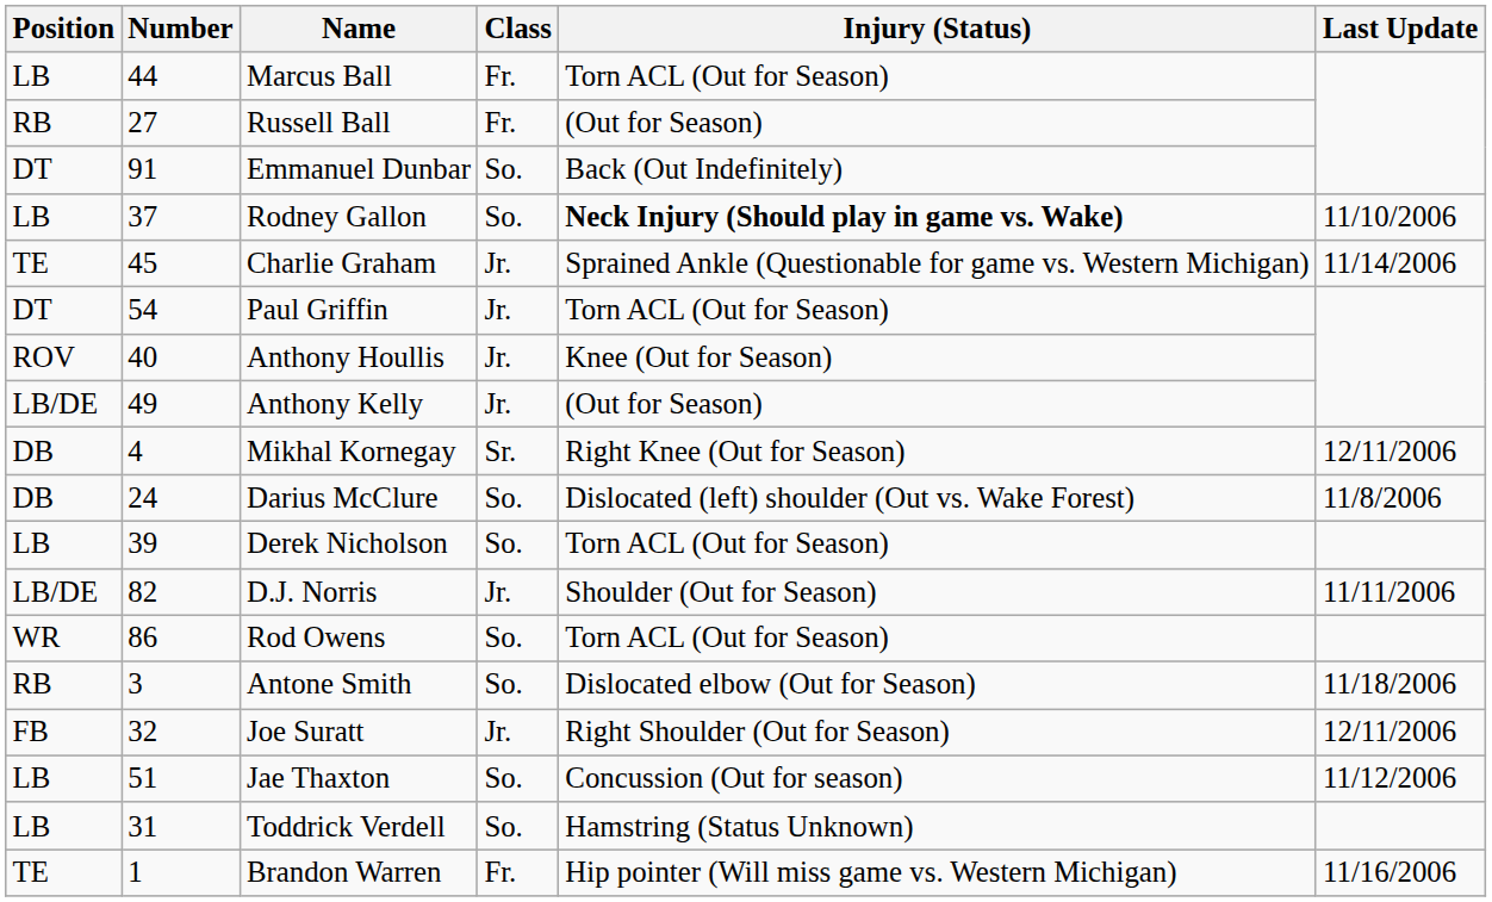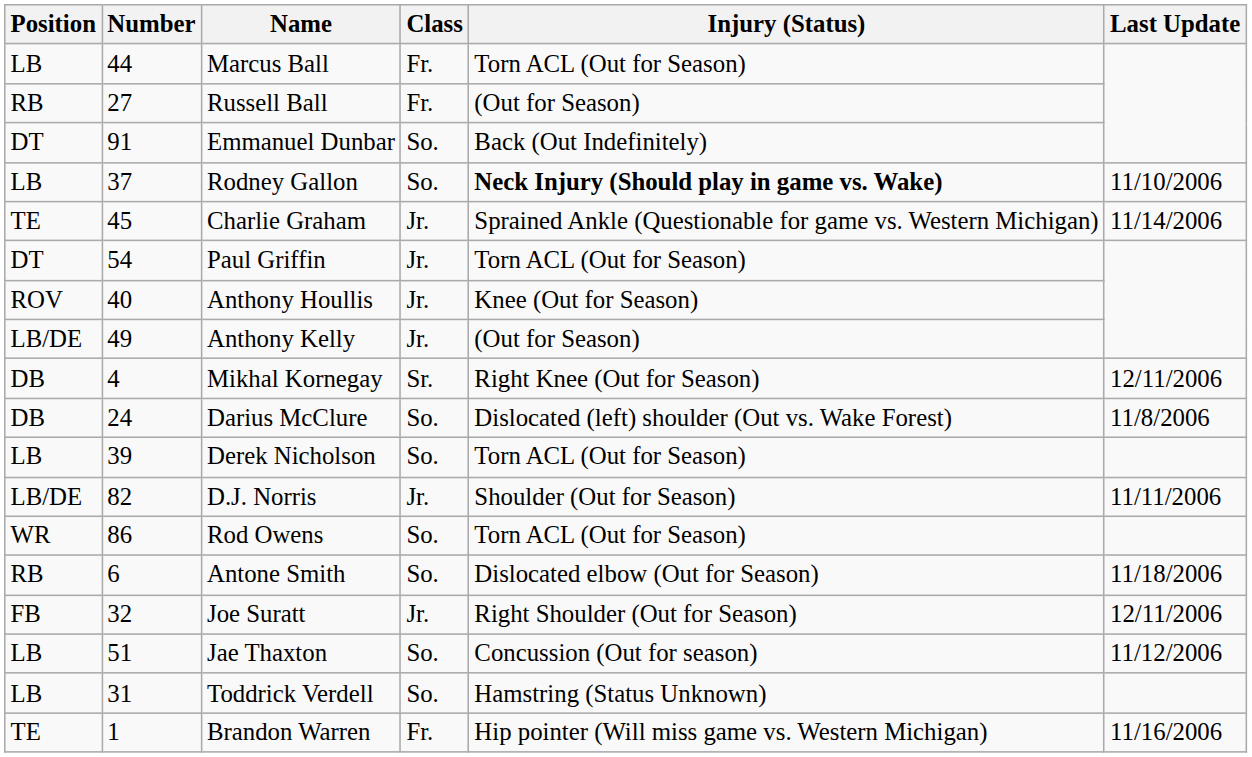 <table class="wikitable">
 <tr>
 <th><strong>Position</strong></th>
 <th><strong>Number</strong></th>
 <th><strong>Name</strong></th>
 <th><strong>Class</strong></th>
 <th><strong>Injury (Status)</strong></th>
 <th><strong>Last Update</strong></th>
 </tr>
 <tr>
 <td>LB</td>
 <td>44</td>
 <td>Marcus Ball</td>
 <td>Fr.</td>
 <td>Torn ACL (Out for Season)</td>
 </tr>
 <tr>
 <td>RB</td>
 <td>27</td>
 <td>Russell Ball</td>
 <td>Fr.</td>
 <td>(Out for Season)</td>
 </tr>
 <tr>
 <td>DT</td>
 <td>91</td>
 <td>Emmanuel Dunbar</td>
 <td>So.</td>
 <td>Back (Out Indefinitely)</td>
 </tr>
 <tr>
 <td>LB</td>
 <td>37</td>
 <td>Rodney Gallon</td>
 <td>So.</td>
 <td><strong>Neck Injury (Should play in game vs. Wake)</strong></td>
 <td>11/10/2006</td>
 </tr>
 <tr>
 <td>TE</td>
 <td>45</td>
 <td>Charlie Graham</td>
 <td>Jr.</td>
 <td>Sprained Ankle (Questionable for game vs. Western Michigan)</td>
 <td>11/14/2006</td>
 </tr>
 <tr>
 <td>DT</td>
 <td>54</td>
 <td>Paul Griffin</td>
 <td>Jr.</td>
 <td>Torn ACL (Out for Season)</td>
 </tr>
 <tr>
 <td>ROV</td>
 <td>40</td>
 <td>Anthony Houllis</td>
 <td>Jr.</td>
 <td>Knee (Out for Season)</td>
 </tr>
 <tr>
 <td>LB/DE</td>
 <td>49</td>
 <td>Anthony Kelly</td>
 <td>Jr.</td>
 <td>(Out for Season)</td>
 </tr>
 <tr>
 <td>DB</td>
 <td>4</td>
 <td>Mikhal Kornegay</td>
 <td>Sr.</td>
 <td>Right Knee (Out for Season)</td>
 <td>12/11/2006</td>
 </tr>
 <tr>
 <td>DB</td>
 <td>24</td>
 <td>Darius McClure</td>
 <td>So.</td>
 <td>Dislocated (left) shoulder (Out vs. Wake Forest)</td>
 <td>11/8/2006</td>
 </tr>
 <tr>
 <td>LB</td>
 <td>39</td>
 <td>Derek Nicholson</td>
 <td>So.</td>
 <td>Torn ACL (Out for Season)</td>
 </tr>
 <tr>
 <td>LB/DE</td>
 <td>82</td>
 <td>D.J. Norris</td>
 <td>Jr.</td>
 <td>Shoulder (Out for Season)</td>
 <td>11/11/2006</td>
 </tr>
 <tr>
 <td>WR</td>
 <td>86</td>
 <td>Rod Owens</td>
 <td>So.</td>
 <td>Torn ACL (Out for Season)</td>
 </tr>
 <tr>
 <td>RB</td>
-<td>3</td>
+<td>6</td>
 <td>Antone Smith</td>
 <td>So.</td>
 <td>Dislocated elbow (Out for Season)</td>
 <td>11/18/2006</td>
 </tr>
 <tr>
 <td>FB</td>
 <td>32</td>
 <td>Joe Suratt</td>
 <td>Jr.</td>
 <td>Right Shoulder (Out for Season)</td>
 <td>12/11/2006</td>
 </tr>
 <tr>
 <td>LB</td>
 <td>51</td>
 <td>Jae Thaxton</td>
 <td>So.</td>
 <td>Concussion (Out for season)</td>
 <td>11/12/2006</td>
 </tr>
 <tr>
 <td>LB</td>
 <td>31</td>
 <td>Toddrick Verdell</td>
 <td>So.</td>
 <td>Hamstring (Status Unknown)</td>
 </tr>
 <tr>
 <td>TE</td>
 <td>1</td>
 <td>Brandon Warren</td>
 <td>Fr.</td>
 <td>Hip pointer (Will miss game vs. Western Michigan)</td>
 <td>11/16/2006</td>
 </tr>
 </table>
